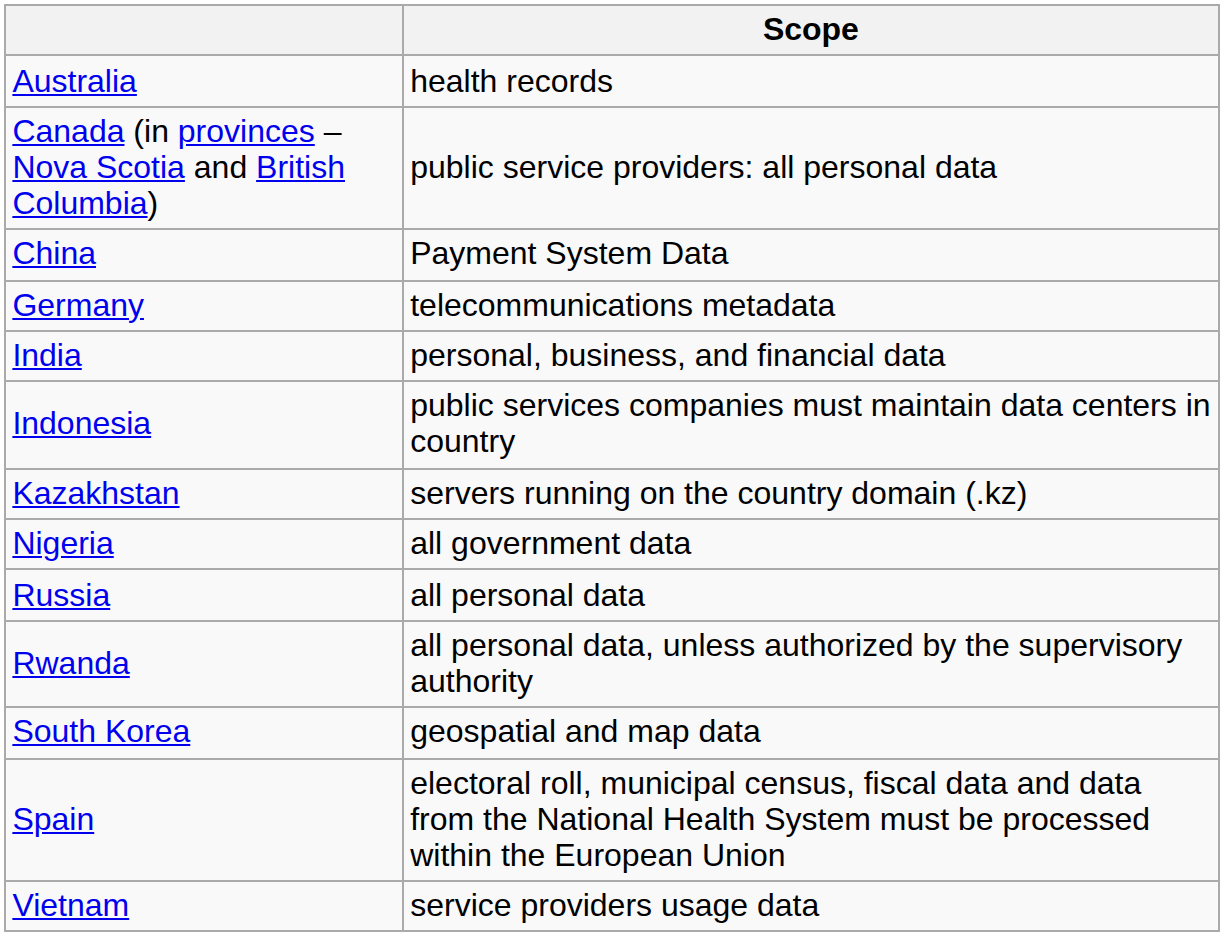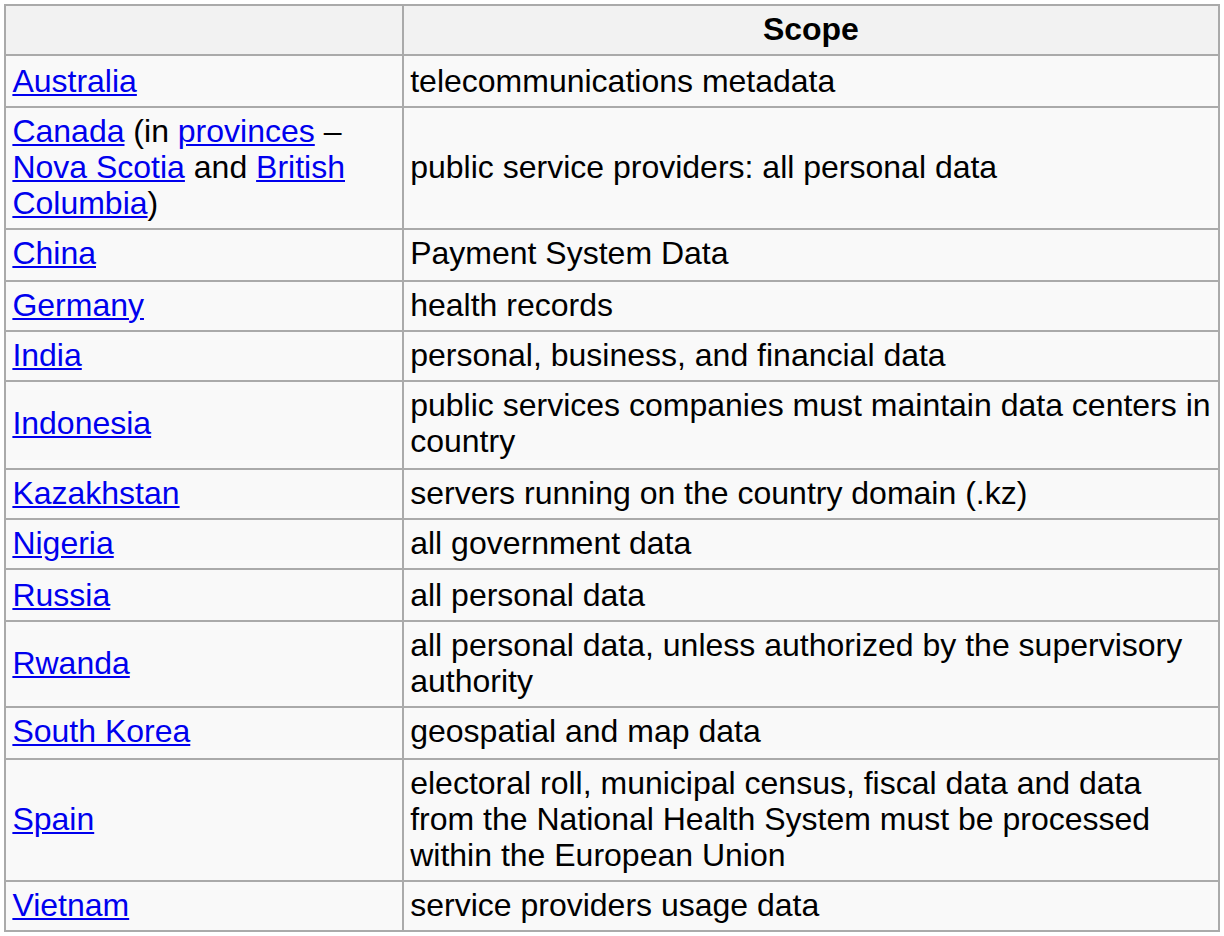 <table class="wikitable sortable">
 <tr>
 <th></th>
 <th>Scope</th>
 </tr>
 <tr>
 <td><a href='#'>Australia</a></td>
-<td>health records</td>
+<td>telecommunications metadata</td>
 </tr>
 <tr>
 <td><a href='#'>Canada</a> (in <a href='#'>provinces</a> – <a href='#'>Nova Scotia</a> and <a href='#'>British Columbia</a>)</td>
 <td>public service providers: all personal data</td>
 </tr>
 <tr>
 <td><a href='#'>China</a></td>
 <td>Payment System Data</td>
 </tr>
 <tr>
 <td><a href='#'>Germany</a></td>
-<td>telecommunications metadata</td>
+<td>health records</td>
 </tr>
 <tr>
 <td><a href='#'>India</a></td>
 <td>personal, business, and financial data</td>
 </tr>
 <tr>
 <td><a href='#'>Indonesia</a></td>
 <td>public services companies must maintain data centers in country</td>
 </tr>
 <tr>
 <td><a href='#'>Kazakhstan</a></td>
 <td>servers running on the country domain (.kz)</td>
 </tr>
 <tr>
 <td><a href='#'>Nigeria</a></td>
 <td>all government data</td>
 </tr>
 <tr>
 <td><a href='#'>Russia</a></td>
 <td>all personal data</td>
 </tr>
 <tr>
 <td><a href='#'>Rwanda</a></td>
 <td>all personal data, unless authorized by the supervisory authority</td>
 </tr>
 <tr>
 <td><a href='#'>South Korea</a></td>
 <td>geospatial and map data</td>
 </tr>
 <tr>
 <td><a href='#'>Spain</a></td>
 <td>electoral roll, municipal census, fiscal data and data from the National Health System must be processed within the European Union</td>
 </tr>
 <tr>
 <td><a href='#'>Vietnam</a></td>
 <td>service providers usage data</td>
 </tr>
 </table>
